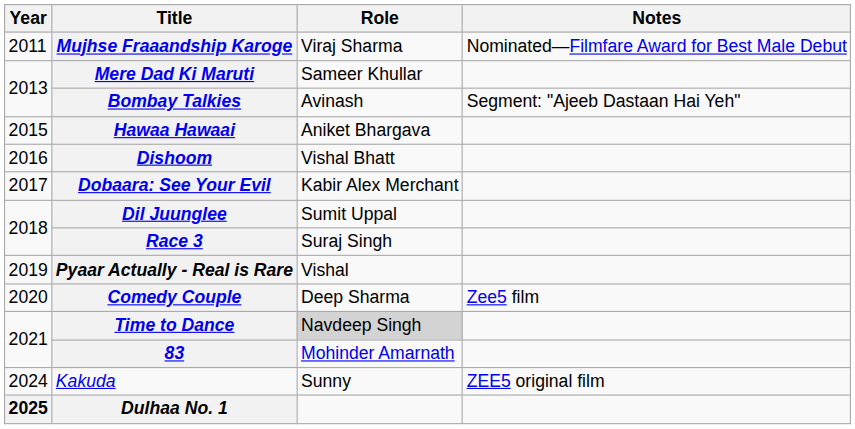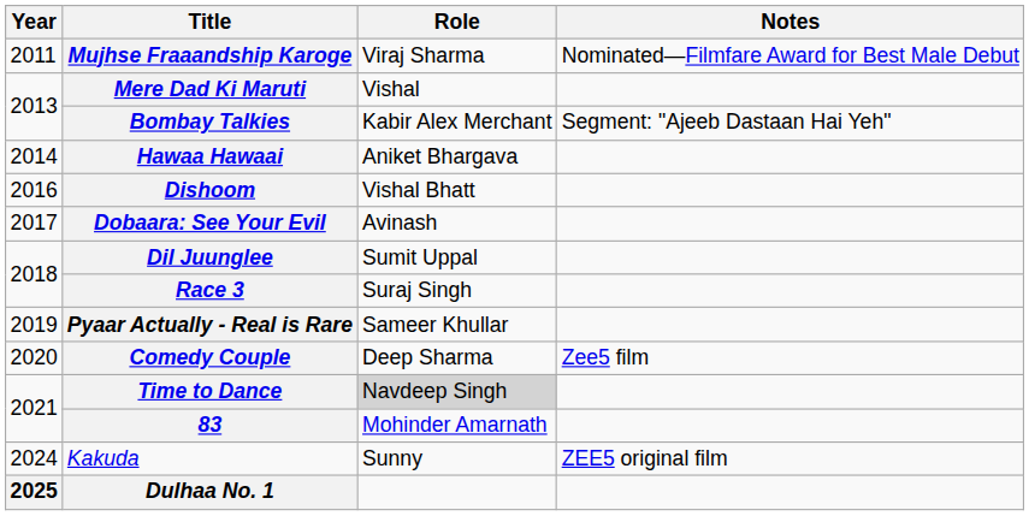 <table class="wikitable sortable plainrowheaders">
 <tr style="background:#ccc; text-align:center;">
 <th scope="col">Year</th>
 <th scope="col">Title</th>
 <th scope="col">Role</th>
 <th scope="col">Notes</th>
 </tr>
 <tr>
 <td>2011</td>
 <th scope="row"><em><a href='#'>Mujhse Fraaandship Karoge</a></em></th>
 <td>Viraj Sharma</td>
 <td>Nominated—<a href='#'>Filmfare Award for Best Male Debut</a></td>
 </tr>
 <tr>
 <td rowspan="2">2013</td>
 <th scope="row"><em><a href='#'>Mere Dad Ki Maruti</a></em></th>
-<td>Sameer Khullar</td>
+<td>Vishal</td>
 <td></td>
 </tr>
 <tr>
 <th scope="row"><em><a href='#'>Bombay Talkies</a></em></th>
-<td>Avinash</td>
+<td>Kabir Alex Merchant</td>
 <td>Segment: "Ajeeb Dastaan Hai Yeh"</td>
 </tr>
 <tr>
-<td>2015</td>
+<td>2014</td>
 <th scope="row"><em><a href='#'>Hawaa Hawaai</a></em></th>
 <td>Aniket Bhargava</td>
 <td></td>
 </tr>
 <tr>
 <td>2016</td>
 <th scope="row"><em><a href='#'>Dishoom</a></em></th>
 <td>Vishal Bhatt</td>
 <td></td>
 </tr>
 <tr>
 <td>2017</td>
 <th scope="row"><em><a href='#'>Dobaara: See Your Evil</a></em></th>
-<td>Kabir Alex Merchant</td>
+<td>Avinash</td>
 <td></td>
 </tr>
 <tr>
 <td rowspan="2">2018</td>
 <th scope="row"><em><a href='#'>Dil Juunglee</a></em></th>
 <td>Sumit Uppal</td>
 <td></td>
 </tr>
 <tr>
 <th scope="row"><em><a href='#'>Race 3</a></em></th>
 <td>Suraj Singh</td>
 <td></td>
 </tr>
 <tr>
 <td>2019</td>
 <th scope="row"><em>Pyaar Actually - Real is Rare</em></th>
-<td>Vishal</td>
+<td>Sameer Khullar</td>
 <td></td>
 </tr>
 <tr>
 <td>2020</td>
 <th scope="row"><em><a href='#'>Comedy Couple</a></em></th>
 <td>Deep Sharma</td>
 <td><a href='#'>Zee5</a> film</td>
 </tr>
 <tr>
 <td rowspan="2">2021</td>
 <th scope="row"><em><a href='#'>Time to Dance</a></em></th>
 <td style="background: lightgrey;">Navdeep Singh</td>
 <td></td>
 </tr>
 <tr>
 <th scope="row"><em><a href='#'>83</a></em></th>
 <td><a href='#'>Mohinder Amarnath</a></td>
 <td></td>
 </tr>
 <tr>
 <td>2024</td>
 <td><em><a href='#'>Kakuda</a></em></td>
 <td>Sunny</td>
 <td><a href='#'>ZEE5</a> original film</td>
 </tr>
 <tr>
 <th rowspan="3">2025</th>
 <th scope="row"><em>Dulhaa No. 1</em></th>
 <td></td>
 <td></td>
 </tr>
 </table>
